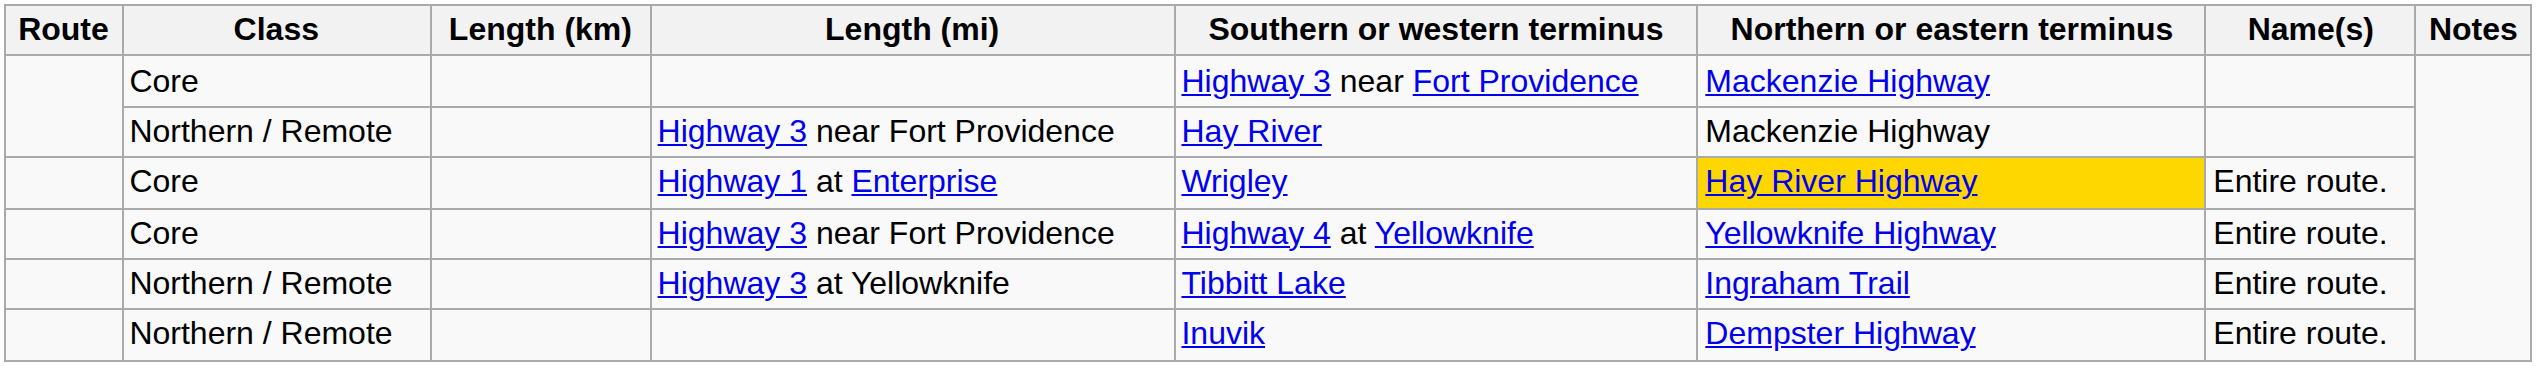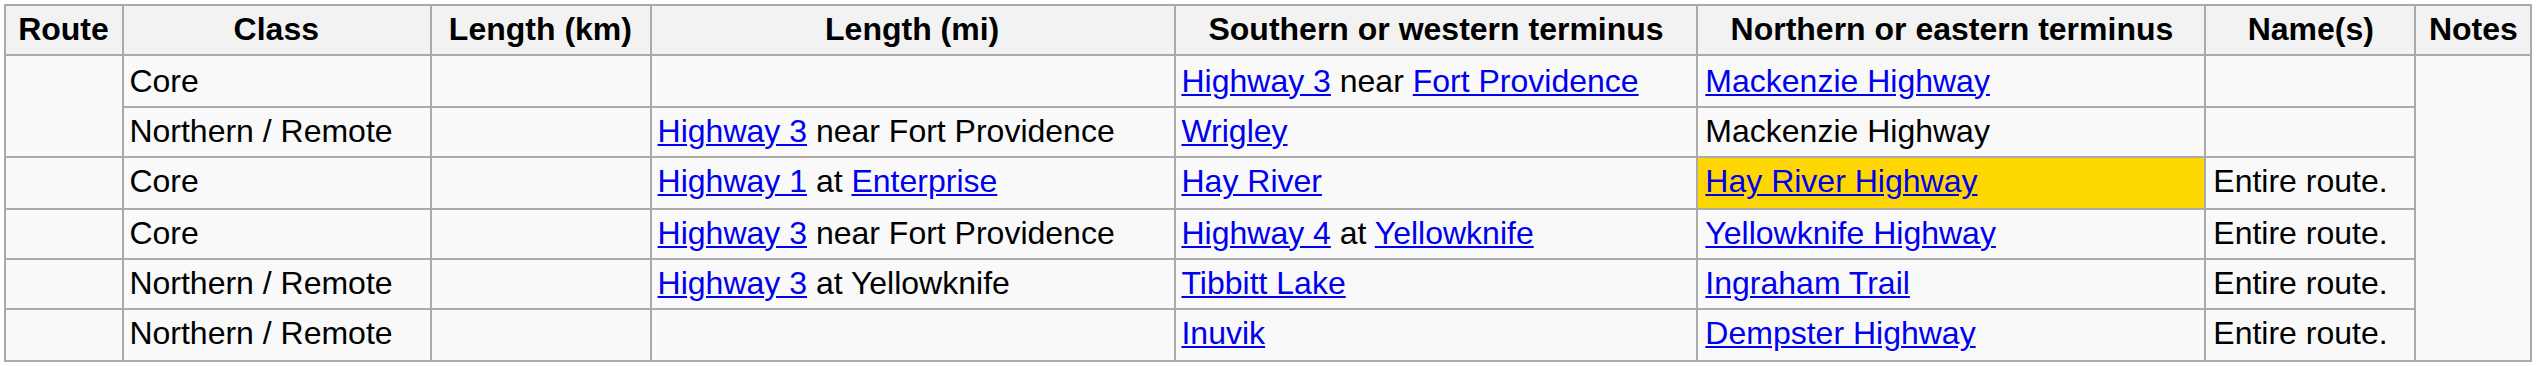 <table class="wikitable sortable" width="100%">
 <tr>
 <th>Route</th>
 <th>Class</th>
 <th>Length (km)</th>
 <th>Length (mi)</th>
 <th class="unsortable">Southern or western terminus</th>
 <th class="unsortable">Northern or eastern terminus</th>
 <th class="unsortable">Name(s)</th>
 <th class="unsortable">Notes</th>
 </tr>
 <tr>
 <td rowspan=2></td>
 <td>Core</td>
 <td></td>
 <td></td>
 <td><a href='#'>Highway 3</a> near <a href='#'>Fort Providence</a></td>
 <td><a href='#'>Mackenzie Highway</a></td>
 <td></td>
 </tr>
 <tr>
 <td>Northern / Remote</td>
 <td></td>
 <td><a href='#'>Highway 3</a> near Fort Providence</td>
-<td><a href='#'>Hay River</a></td>
+<td><a href='#'>Wrigley</a></td>
 <td>Mackenzie Highway</td>
 <td></td>
 </tr>
 <tr>
 <td></td>
 <td>Core</td>
 <td></td>
 <td><a href='#'>Highway 1</a> at <a href='#'>Enterprise</a></td>
-<td><a href='#'>Wrigley</a></td>
+<td><a href='#'>Hay River</a></td>
 <td style="background: gold;"><a href='#'>Hay River Highway</a></td>
 <td>Entire route.</td>
 </tr>
 <tr>
 <td></td>
 <td>Core</td>
 <td></td>
 <td><a href='#'>Highway 3</a> near Fort Providence</td>
 <td><a href='#'>Highway 4</a> at <a href='#'>Yellowknife</a></td>
 <td><a href='#'>Yellowknife Highway</a></td>
 <td>Entire route.</td>
 </tr>
 <tr>
 <td></td>
 <td>Northern / Remote</td>
 <td></td>
 <td><a href='#'>Highway 3</a> at Yellowknife</td>
 <td><a href='#'>Tibbitt Lake</a></td>
 <td><a href='#'>Ingraham Trail</a></td>
 <td>Entire route.</td>
 </tr>
 <tr>
 <td></td>
 <td>Northern / Remote</td>
 <td></td>
 <td></td>
 <td><a href='#'>Inuvik</a></td>
 <td><a href='#'>Dempster Highway</a></td>
 <td>Entire route.</td>
 </tr>
 </table>
